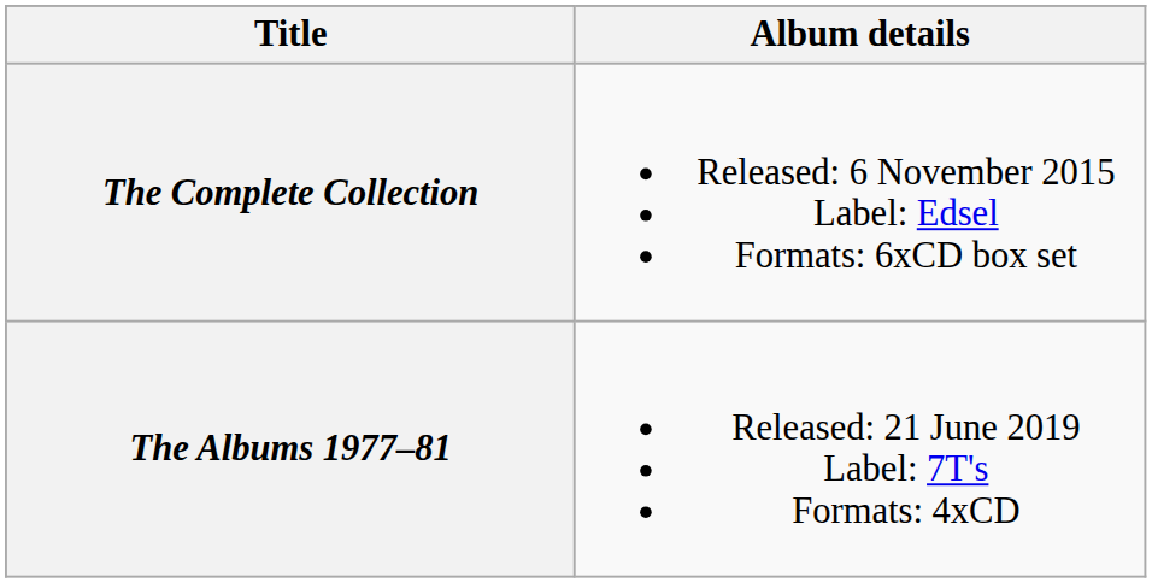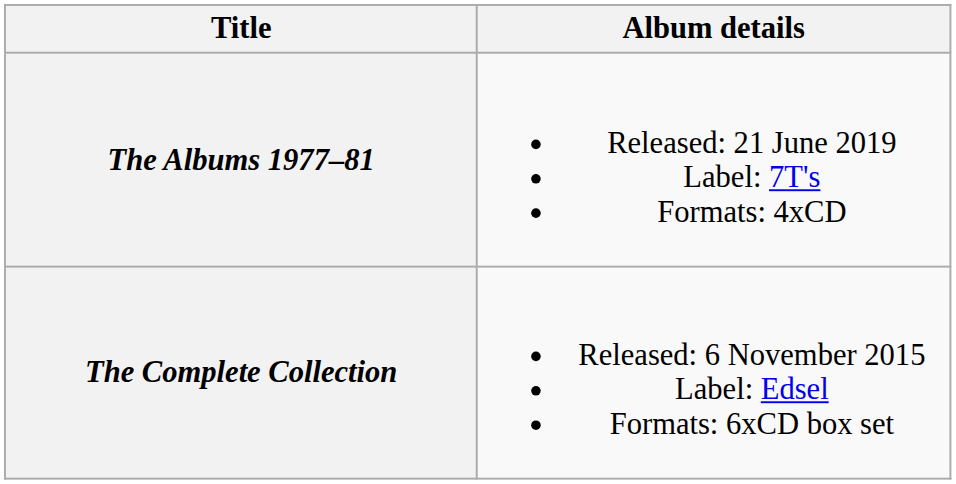 <table class="wikitable plainrowheaders" style="text-align:center;">
 <tr>
 <th scope="col" style="width:15em;">Title</th>
 <th scope="col" style="width:15em;">Album details</th>
 </tr>
 <tr>
+<th scope="row"><em>The Albums 1977–81</em></th>
+<td><br><ul><li>Released: 21 June 2019</li><li>Label: <a href='#'>7T's</a></li><li>Formats: 4xCD</li></ul></td>
+</tr>
+<tr>
 <th scope="row"><em>The Complete Collection</em></th>
 <td><br><ul><li>Released: 6 November 2015</li><li>Label: <a href='#'>Edsel</a></li><li>Formats: 6xCD box set</li></ul></td>
 </tr>
-<tr>
-<th scope="row"><em>The Albums 1977–81</em></th>
-<td><br><ul><li>Released: 21 June 2019</li><li>Label: <a href='#'>7T's</a></li><li>Formats: 4xCD</li></ul></td>
-</tr>
 </table>
